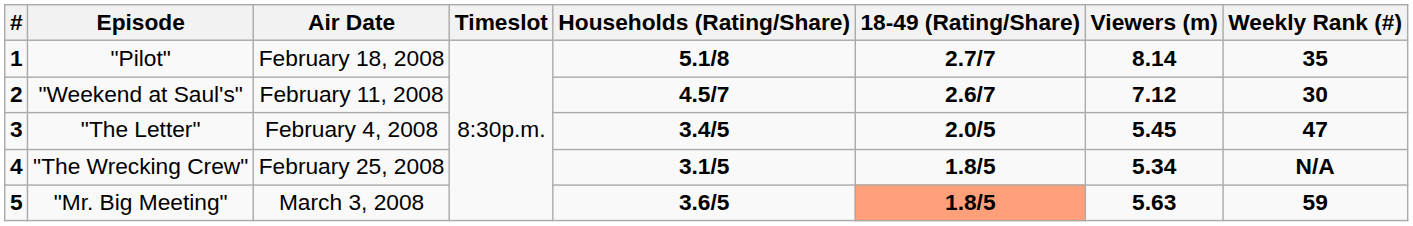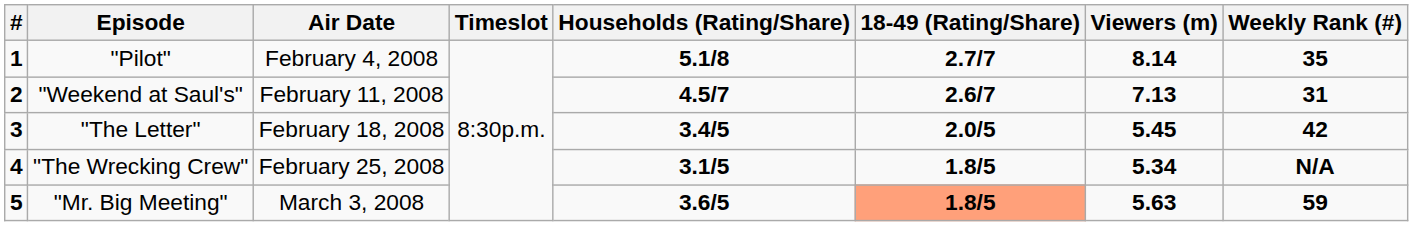 <table class="wikitable sortable">
 <tr>
 <th>#</th>
 <th>Episode</th>
 <th>Air Date</th>
 <th>Timeslot</th>
 <th>Households (Rating/Share)</th>
 <th>18-49 (Rating/Share)</th>
 <th>Viewers (m)</th>
 <th>Weekly Rank (#)</th>
 </tr>
 <tr>
 <td style="text-align:center"><strong>1</strong></td>
 <td style="text-align:center">"Pilot"</td>
-<td style="text-align:center">February 18, 2008</td>
+<td style="text-align:center">February 4, 2008</td>
 <td style="text-align:center" rowspan="5">8:30p.m.</td>
 <td style="text-align:center"><strong>5.1/8</strong></td>
 <td style="text-align:center"><strong>2.7/7</strong></td>
 <td style="text-align:center"><strong>8.14</strong></td>
 <td style="text-align:center"><strong>35</strong></td>
 </tr>
 <tr>
 <td style="text-align:center"><strong>2</strong></td>
 <td style="text-align:center">"Weekend at Saul's"</td>
 <td style="text-align:center">February 11, 2008</td>
 <td style="text-align:center"><strong>4.5/7</strong></td>
 <td style="text-align:center"><strong>2.6/7</strong></td>
-<td style="text-align:center"><strong>7.12</strong></td>
-<td style="text-align:center"><strong>30</strong></td>
+<td style="text-align:center"><strong>7.13</strong></td>
+<td style="text-align:center"><strong>31</strong></td>
 </tr>
 <tr>
 <td style="text-align:center"><strong>3</strong></td>
 <td style="text-align:center">"The Letter"</td>
-<td style="text-align:center">February 4, 2008</td>
+<td style="text-align:center">February 18, 2008</td>
 <td style="text-align:center"><strong>3.4/5</strong></td>
 <td style="text-align:center"><strong>2.0/5</strong></td>
 <td style="text-align:center"><strong>5.45</strong></td>
-<td style="text-align:center"><strong>47</strong></td>
+<td style="text-align:center"><strong>42</strong></td>
 </tr>
 <tr>
 <td style="text-align:center"><strong>4</strong></td>
 <td style="text-align:center">"The Wrecking Crew"</td>
 <td style="text-align:center">February 25, 2008</td>
 <td style="text-align:center"><strong>3.1/5</strong></td>
 <td style="text-align:center"><strong>1.8/5</strong></td>
 <td style="text-align:center"><strong>5.34</strong></td>
 <td style="text-align:center"><strong>N/A</strong></td>
 </tr>
 <tr>
 <td style="text-align:center"><strong>5</strong></td>
 <td style="text-align:center">"Mr. Big Meeting"</td>
 <td style="text-align:center">March 3, 2008</td>
 <td style="text-align:center"><strong>3.6/5</strong></td>
 <td style="background: lightsalmon; text-align:center"><strong>1.8/5</strong></td>
 <td style="text-align:center"><strong>5.63</strong></td>
 <td style="text-align:center"><strong>59</strong></td>
 </tr>
 </table>
